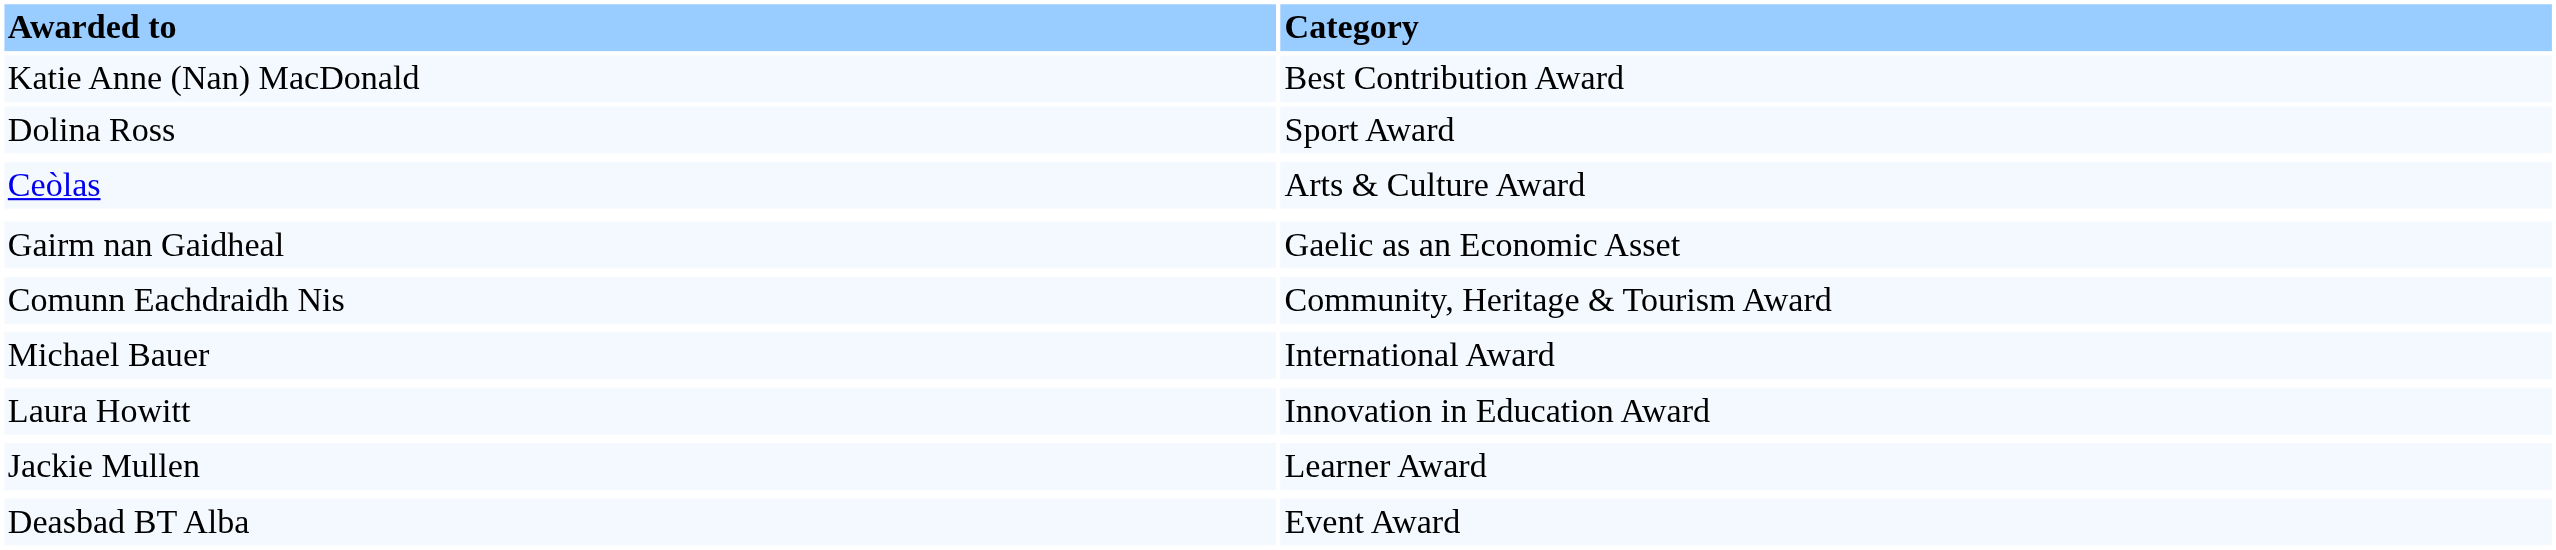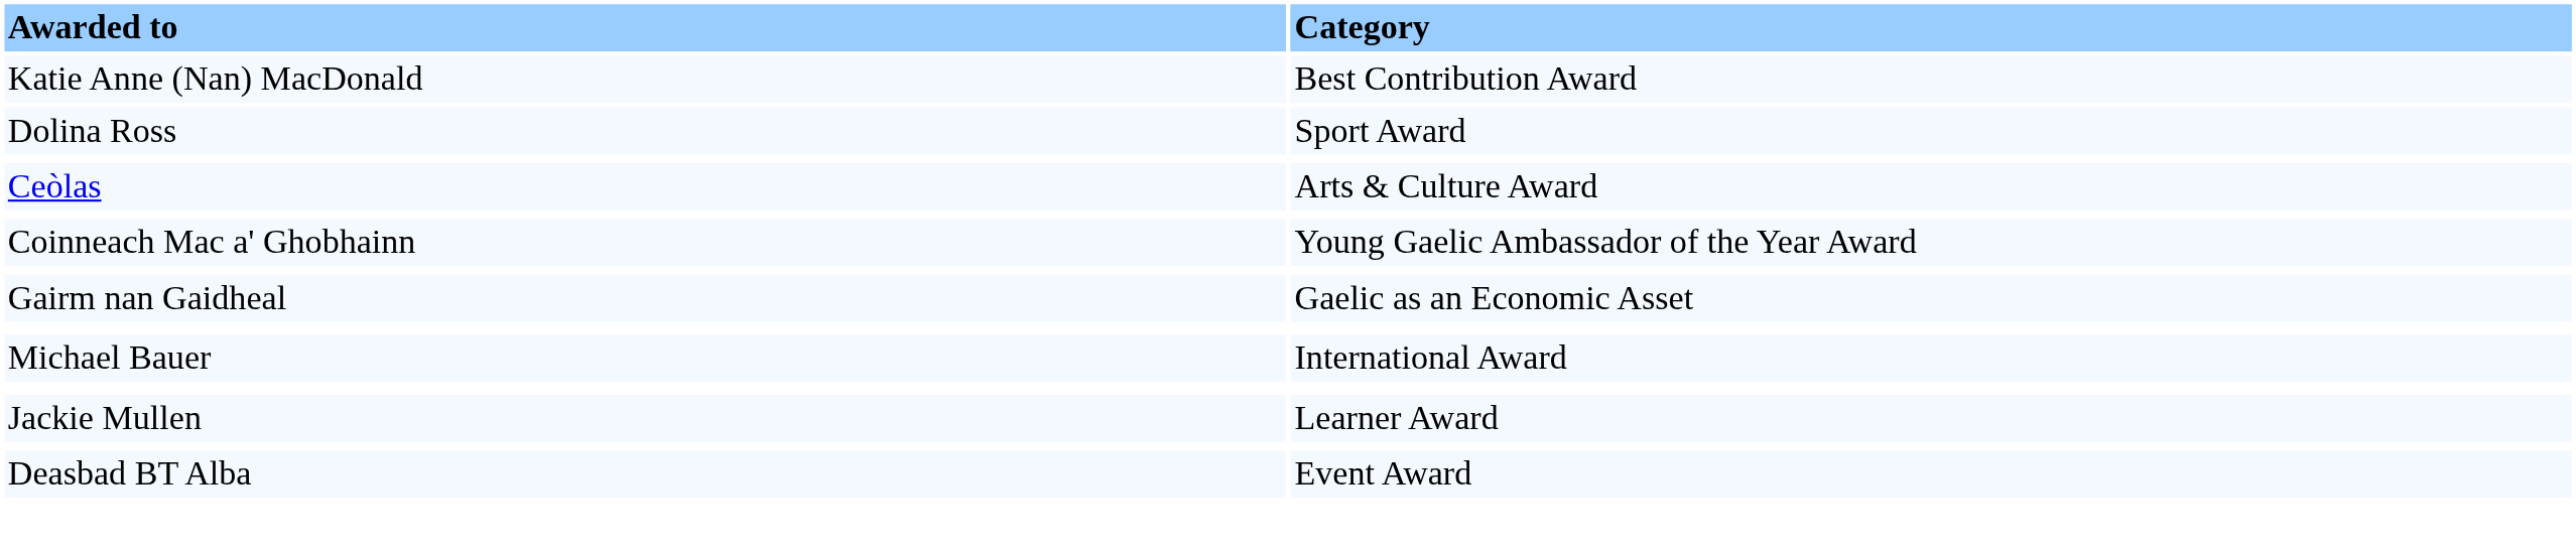 <table border=0 cellpadding=2 cellspacing=2 align="center" width="95%">
 <tr bgcolor=#99CCFF>
 <th align="left" valign="top">Awarded to</th>
 <th align="left" valign="top">Category</th>
 </tr>
 <tr bgcolor=#F4F9FF>
 <td style="width: 50%;">Katie Anne (Nan) MacDonald</td>
 <td>Best Contribution Award</td>
 </tr>
 <tr bgcolor=#F4F9FF>
 <td style="width: 50%;">Dolina Ross</td>
 <td>Sport Award</td>
 </tr>
 <tr>
 </tr>
 <tr bgcolor=#F4F9FF>
 <td style="width: 50%;"><a href='#'>Ceòlas</a></td>
 <td>Arts & Culture Award</td>
 </tr>
 <tr>
 </tr>
+<tr bgcolor=#F4F9FF>
+<td style="width: 50%;">Coinneach Mac a' Ghobhainn</td>
+<td>Young Gaelic Ambassador of the Year Award</td>
+</tr>
 <tr>
 </tr>
 <tr bgcolor=#F4F9FF>
 <td style="width: 50%;">Gairm nan Gaidheal</td>
 <td>Gaelic as an Economic Asset</td>
 </tr>
 <tr>
 </tr>
-<tr bgcolor=#F4F9FF>
-<td style="width: 50%;">Comunn Eachdraidh Nis</td>
-<td>Community, Heritage & Tourism Award</td>
-</tr>
 <tr>
 </tr>
 <tr bgcolor=#F4F9FF>
 <td style="width: 50%;">Michael Bauer</td>
 <td>International Award</td>
 </tr>
 <tr>
-</tr>
-<tr bgcolor=#F4F9FF>
-<td style="width: 50%;">Laura Howitt</td>
-<td>Innovation in Education Award</td>
 </tr>
 <tr>
 </tr>
 <tr bgcolor=#F4F9FF>
 <td style="width: 50%;">Jackie Mullen</td>
 <td>Learner Award</td>
 </tr>
 <tr>
 </tr>
 <tr bgcolor=#F4F9FF>
 <td style="width: 50%;">Deasbad BT Alba</td>
 <td>Event Award</td>
 </tr>
 <tr>
 </tr>
 </table>
